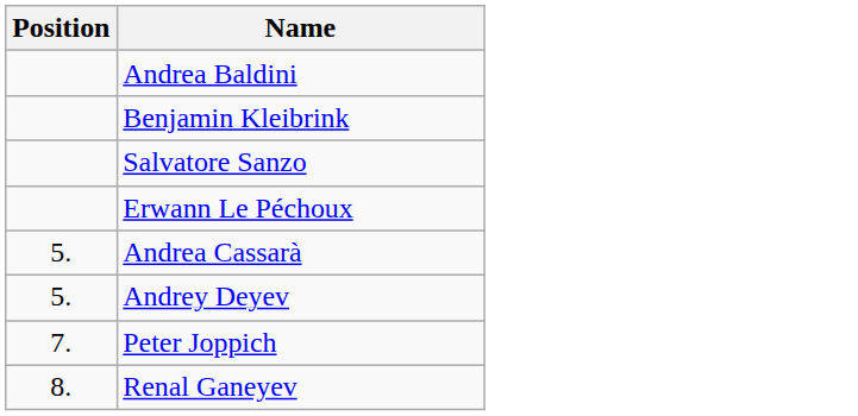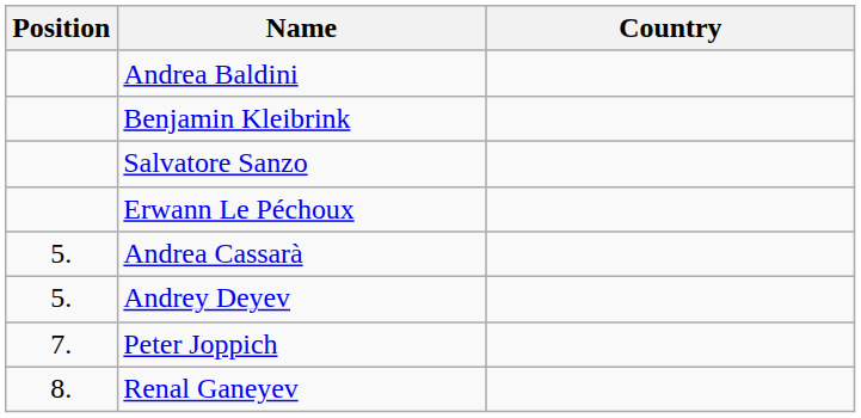 <table class="wikitable">
 <tr>
 <th width="20">Position</th>
 <th width="200">Name</th>
+<th width="200">Country</th>
 </tr>
 <tr>
 <td align="center"></td>
 <td><a href='#'>Andrea Baldini</a></td>
+<td></td>
 </tr>
 <tr>
 <td align="center"></td>
 <td><a href='#'>Benjamin Kleibrink</a></td>
+<td></td>
 </tr>
 <tr>
 <td align="center"></td>
 <td><a href='#'>Salvatore Sanzo</a></td>
+<td></td>
 </tr>
 <tr>
 <td align="center"></td>
 <td><a href='#'>Erwann Le Péchoux</a></td>
+<td></td>
 </tr>
 <tr>
 <td align="center">5.</td>
 <td><a href='#'>Andrea Cassarà</a></td>
+<td></td>
 </tr>
 <tr>
 <td align="center">5.</td>
 <td><a href='#'>Andrey Deyev</a></td>
+<td></td>
 </tr>
 <tr>
 <td align="center">7.</td>
 <td><a href='#'>Peter Joppich</a></td>
+<td></td>
 </tr>
 <tr>
 <td align="center">8.</td>
 <td><a href='#'>Renal Ganeyev</a></td>
+<td></td>
 </tr>
 </table>
